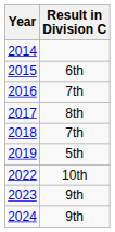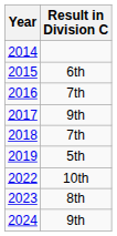 <table class="wikitable" style="text-align:center">
 <tr>
 <th>Year</th>
 <th>Result in<br>Division C</th>
 </tr>
 <tr>
 <td><a href='#'>2014</a></td>
 <td></td>
 </tr>
 <tr>
 <td><a href='#'>2015</a></td>
 <td>6th</td>
 </tr>
 <tr>
 <td><a href='#'>2016</a></td>
 <td>7th</td>
 </tr>
 <tr>
 <td><a href='#'>2017</a></td>
-<td>8th</td>
+<td>9th</td>
 </tr>
 <tr>
 <td><a href='#'>2018</a></td>
 <td>7th</td>
 </tr>
 <tr>
 <td><a href='#'>2019</a></td>
 <td>5th</td>
 </tr>
 <tr>
 <td><a href='#'>2022</a></td>
 <td>10th</td>
 </tr>
 <tr>
 <td><a href='#'>2023</a></td>
-<td>9th</td>
+<td>8th</td>
 </tr>
 <tr>
 <td><a href='#'>2024</a></td>
 <td>9th</td>
 </tr>
 </table>
